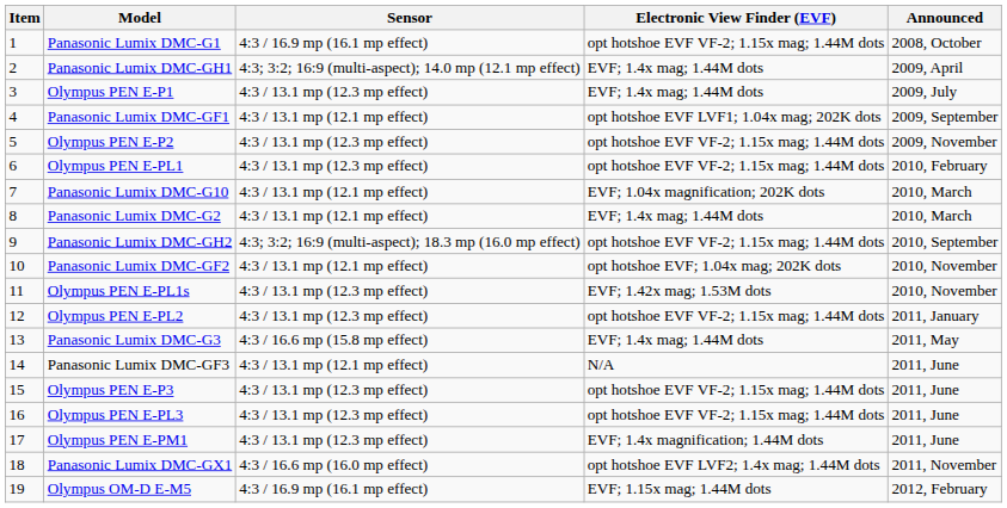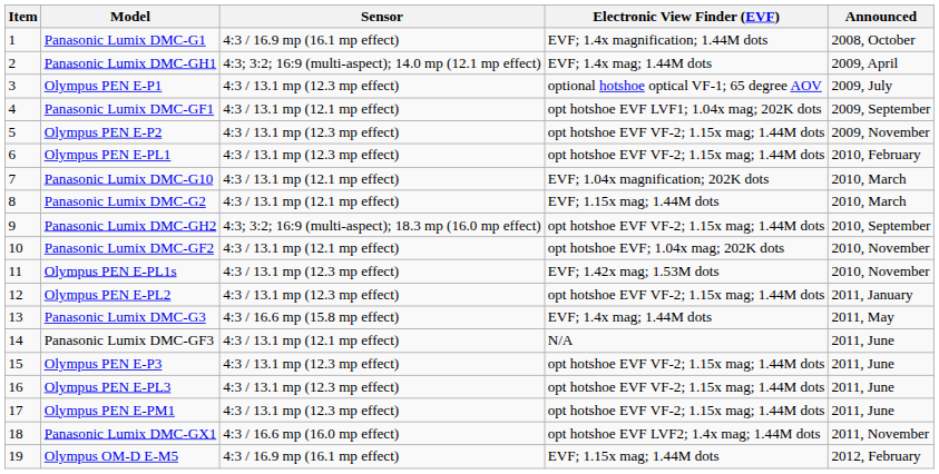 <table class="wikitable sortable">
 <tr>
 <th>Item</th>
 <th>Model</th>
 <th>Sensor</th>
 <th>Electronic View Finder (<a href='#'>EVF</a>)</th>
 <th>Announced</th>
 </tr>
 <tr>
 <td>1</td>
 <td><a href='#'>Panasonic Lumix DMC-G1</a></td>
 <td>4:3 / 16.9 mp (16.1 mp effect)</td>
-<td>opt hotshoe EVF VF-2; 1.15x mag; 1.44M dots</td>
+<td>EVF; 1.4x magnification; 1.44M dots</td>
 <td>2008, October </td>
 </tr>
 <tr>
 <td>2</td>
 <td><a href='#'>Panasonic Lumix DMC-GH1</a></td>
 <td>4:3; 3:2; 16:9 (multi-aspect); 14.0 mp (12.1 mp effect)</td>
 <td>EVF; 1.4x mag; 1.44M dots</td>
 <td>2009, April </td>
 </tr>
 <tr>
 <td>3</td>
 <td><a href='#'>Olympus PEN E-P1</a></td>
 <td>4:3 / 13.1 mp (12.3 mp effect)</td>
-<td>EVF; 1.4x mag; 1.44M dots</td>
+<td>optional <a href='#'>hotshoe</a> optical VF-1; 65 degree <a href='#'>AOV</a></td>
 <td>2009, July </td>
 </tr>
 <tr>
 <td>4</td>
 <td><a href='#'>Panasonic Lumix DMC-GF1</a></td>
 <td>4:3 / 13.1 mp (12.1 mp effect)</td>
 <td>opt hotshoe EVF LVF1; 1.04x mag; 202K dots</td>
 <td>2009, September </td>
 </tr>
 <tr>
 <td>5</td>
 <td><a href='#'>Olympus PEN E-P2</a></td>
 <td>4:3 / 13.1 mp (12.3 mp effect)</td>
 <td>opt hotshoe EVF VF-2; 1.15x mag; 1.44M dots</td>
 <td>2009, November </td>
 </tr>
 <tr>
 <td>6</td>
 <td><a href='#'>Olympus PEN E-PL1</a></td>
 <td>4:3 / 13.1 mp (12.3 mp effect)</td>
 <td>opt hotshoe EVF VF-2; 1.15x mag; 1.44M dots</td>
 <td>2010, February </td>
 </tr>
 <tr>
 <td>7</td>
 <td><a href='#'>Panasonic Lumix DMC-G10</a></td>
 <td>4:3 / 13.1 mp (12.1 mp effect)</td>
 <td>EVF; 1.04x magnification; 202K dots</td>
 <td>2010, March </td>
 </tr>
 <tr>
 <td>8</td>
 <td><a href='#'>Panasonic Lumix DMC-G2</a></td>
 <td>4:3 / 13.1 mp (12.1 mp effect)</td>
-<td>EVF; 1.4x mag; 1.44M dots</td>
+<td>EVF; 1.15x mag; 1.44M dots</td>
 <td>2010, March </td>
 </tr>
 <tr>
 <td>9</td>
 <td><a href='#'>Panasonic Lumix DMC-GH2</a></td>
 <td>4:3; 3:2; 16:9 (multi-aspect); 18.3 mp (16.0 mp effect)</td>
 <td>opt hotshoe EVF VF-2; 1.15x mag; 1.44M dots</td>
 <td>2010, September </td>
 </tr>
 <tr>
 <td>10</td>
 <td><a href='#'>Panasonic Lumix DMC-GF2</a></td>
 <td>4:3 / 13.1 mp (12.1 mp effect)</td>
 <td>opt hotshoe EVF; 1.04x mag; 202K dots</td>
 <td>2010, November </td>
 </tr>
 <tr>
 <td>11</td>
 <td><a href='#'>Olympus PEN E-PL1s</a></td>
 <td>4:3 / 13.1 mp (12.3 mp effect)</td>
 <td>EVF; 1.42x mag; 1.53M dots</td>
 <td>2010, November </td>
 </tr>
 <tr>
 <td>12</td>
 <td><a href='#'>Olympus PEN E-PL2</a></td>
 <td>4:3 / 13.1 mp (12.3 mp effect)</td>
 <td>opt hotshoe EVF VF-2; 1.15x mag; 1.44M dots</td>
 <td>2011, January </td>
 </tr>
 <tr>
 <td>13</td>
 <td><a href='#'>Panasonic Lumix DMC-G3</a></td>
 <td>4:3 / 16.6 mp (15.8 mp effect)</td>
 <td>EVF; 1.4x mag; 1.44M dots</td>
 <td>2011, May </td>
 </tr>
 <tr>
 <td>14</td>
 <td>Panasonic Lumix DMC-GF3</td>
 <td>4:3 / 13.1 mp (12.1 mp effect)</td>
 <td>N/A</td>
 <td>2011, June </td>
 </tr>
 <tr>
 <td>15</td>
 <td><a href='#'>Olympus PEN E-P3</a></td>
 <td>4:3 / 13.1 mp (12.3 mp effect)</td>
 <td>opt hotshoe EVF VF-2; 1.15x mag; 1.44M dots</td>
 <td>2011, June</td>
 </tr>
 <tr>
 <td>16</td>
 <td><a href='#'>Olympus PEN E-PL3</a></td>
 <td>4:3 / 13.1 mp (12.3 mp effect)</td>
 <td>opt hotshoe EVF VF-2; 1.15x mag; 1.44M dots</td>
 <td>2011, June</td>
 </tr>
 <tr>
 <td>17</td>
 <td><a href='#'>Olympus PEN E-PM1</a></td>
 <td>4:3 / 13.1 mp (12.3 mp effect)</td>
-<td>EVF; 1.4x magnification; 1.44M dots</td>
+<td>opt hotshoe EVF VF-2; 1.15x mag; 1.44M dots</td>
 <td>2011, June</td>
 </tr>
 <tr>
 <td>18</td>
 <td><a href='#'>Panasonic Lumix DMC-GX1</a></td>
 <td>4:3 / 16.6 mp (16.0 mp effect)</td>
 <td>opt hotshoe EVF LVF2; 1.4x mag; 1.44M dots</td>
 <td>2011, November</td>
 </tr>
 <tr>
 <td>19</td>
 <td><a href='#'>Olympus OM-D E-M5</a></td>
 <td>4:3 / 16.9 mp (16.1 mp effect)</td>
 <td>EVF; 1.15x mag; 1.44M dots</td>
 <td>2012, February</td>
 </tr>
 </table>
